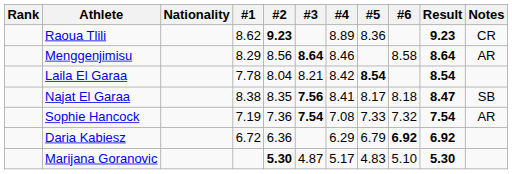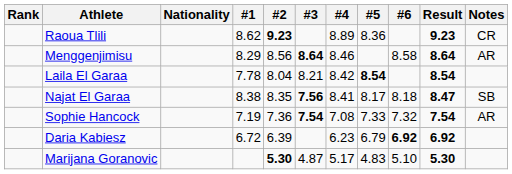 <table class="wikitable sortable" style="text-align:center">
 <tr>
 <th>Rank</th>
 <th>Athlete</th>
 <th>Nationality</th>
 <th>#1</th>
 <th>#2</th>
 <th>#3</th>
 <th>#4</th>
 <th>#5</th>
 <th>#6</th>
 <th>Result</th>
 <th>Notes</th>
 </tr>
 <tr>
 <td></td>
 <td align=left><a href='#'>Raoua Tlili</a></td>
 <td align=left></td>
 <td>8.62</td>
 <td><strong>9.23</strong></td>
 <td></td>
 <td>8.89</td>
 <td>8.36</td>
 <td></td>
 <td><strong>9.23</strong></td>
 <td>CR</td>
 </tr>
 <tr>
 <td></td>
 <td align=left><a href='#'>Menggenjimisu</a></td>
 <td align=left></td>
 <td>8.29</td>
 <td>8.56</td>
 <td><strong>8.64</strong></td>
 <td>8.46</td>
 <td></td>
 <td>8.58</td>
 <td><strong>8.64</strong></td>
 <td>AR</td>
 </tr>
 <tr>
 <td></td>
 <td align=left><a href='#'>Laila El Garaa</a></td>
 <td align=left></td>
 <td>7.78</td>
 <td>8.04</td>
 <td>8.21</td>
 <td>8.42</td>
 <td><strong>8.54</strong></td>
 <td></td>
 <td><strong>8.54</strong></td>
 <td></td>
 </tr>
 <tr>
 <td></td>
 <td align=left><a href='#'>Najat El Garaa</a></td>
 <td align=left></td>
 <td>8.38</td>
 <td>8.35</td>
 <td><strong>7.56</strong></td>
 <td>8.41</td>
 <td>8.17</td>
 <td>8.18</td>
 <td><strong>8.47</strong></td>
 <td>SB</td>
 </tr>
 <tr>
 <td></td>
 <td align=left><a href='#'>Sophie Hancock</a></td>
 <td align=left></td>
 <td>7.19</td>
 <td>7.36</td>
 <td><strong>7.54</strong></td>
 <td>7.08</td>
 <td>7.33</td>
 <td>7.32</td>
 <td><strong>7.54</strong></td>
 <td>AR</td>
 </tr>
 <tr>
 <td></td>
 <td align=left><a href='#'>Daria Kabiesz</a></td>
 <td align=left></td>
 <td>6.72</td>
-<td>6.36</td>
+<td>6.39</td>
 <td></td>
-<td>6.29</td>
+<td>6.23</td>
 <td>6.79</td>
 <td><strong>6.92</strong></td>
 <td><strong>6.92</strong></td>
 <td></td>
 </tr>
 <tr>
 <td></td>
 <td align=left><a href='#'>Marijana Goranovic</a></td>
 <td align=left></td>
 <td></td>
 <td><strong>5.30</strong></td>
 <td>4.87</td>
 <td>5.17</td>
 <td>4.83</td>
 <td>5.10</td>
 <td><strong>5.30</strong></td>
 <td></td>
 </tr>
 </table>
